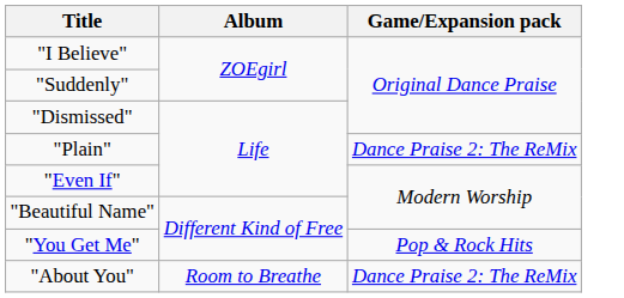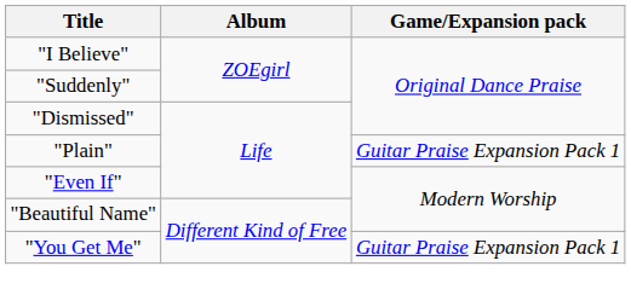 <table class="wikitable" style="text-align:center">
 <tr>
 <th>Title</th>
 <th>Album</th>
 <th>Game/Expansion pack</th>
 </tr>
 <tr>
 <td>"I Believe"</td>
 <td rowspan="2"><em><a href='#'>ZOEgirl</a></em></td>
 <td rowspan="3"><em><a href='#'>Original Dance Praise</a></em></td>
 </tr>
 <tr>
 <td>"Suddenly"</td>
 </tr>
 <tr>
 <td>"Dismissed"</td>
 <td rowspan="3"><em><a href='#'>Life</a></em></td>
 </tr>
 <tr>
 <td>"Plain"</td>
-<td><em><a href='#'>Dance Praise 2: The ReMix</a></em></td>
+<td><em><a href='#'>Guitar Praise</a> Expansion Pack 1</em></td>
 </tr>
 <tr>
 <td>"<a href='#'>Even If</a>"</td>
 <td rowspan="2"><em>Modern Worship</em></td>
 </tr>
 <tr>
 <td>"Beautiful Name"</td>
 <td rowspan="2"><em><a href='#'>Different Kind of Free</a></em></td>
 </tr>
 <tr>
 <td>"<a href='#'>You Get Me</a>"</td>
-<td><em><a href='#'>Pop & Rock Hits</a></em></td>
-</tr>
-<tr>
-<td>"About You"</td>
-<td><em><a href='#'>Room to Breathe</a></em></td>
-<td><em><a href='#'>Dance Praise 2: The ReMix</a></em></td>
+<td><em><a href='#'>Guitar Praise</a> Expansion Pack 1</em></td>
 </tr>
 </table>
